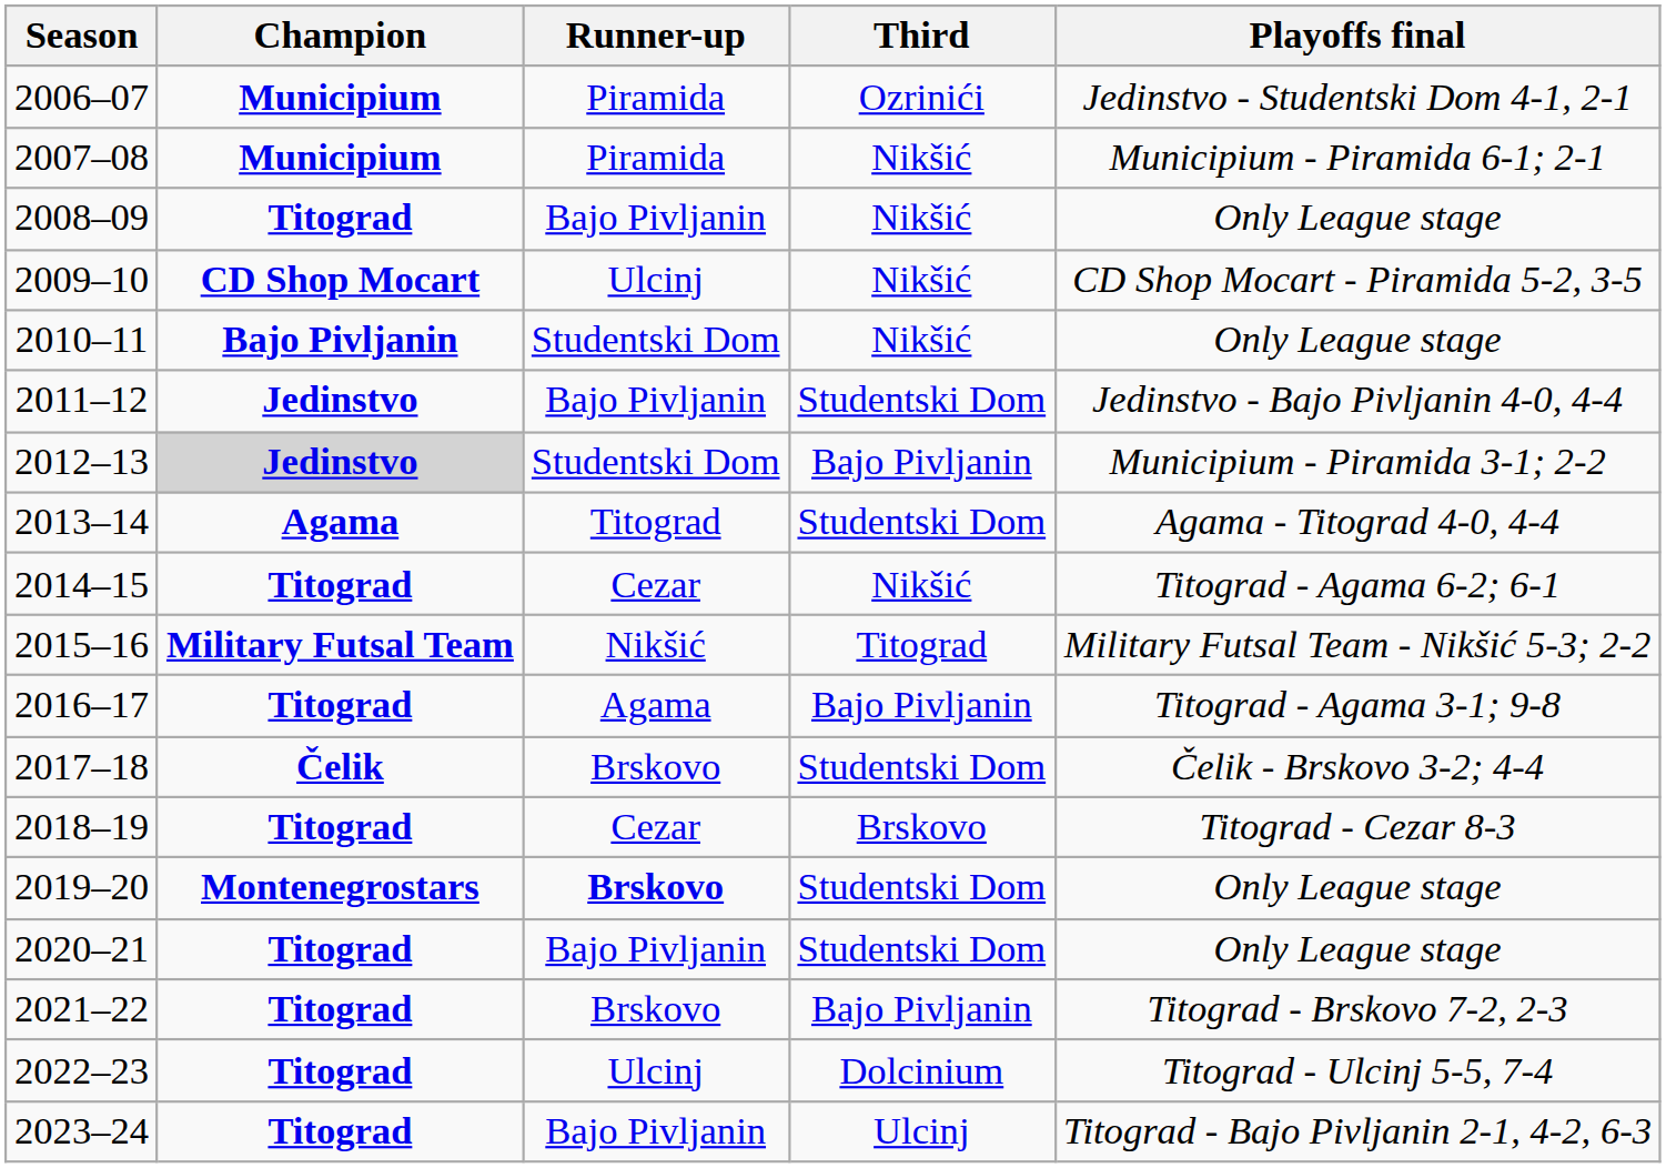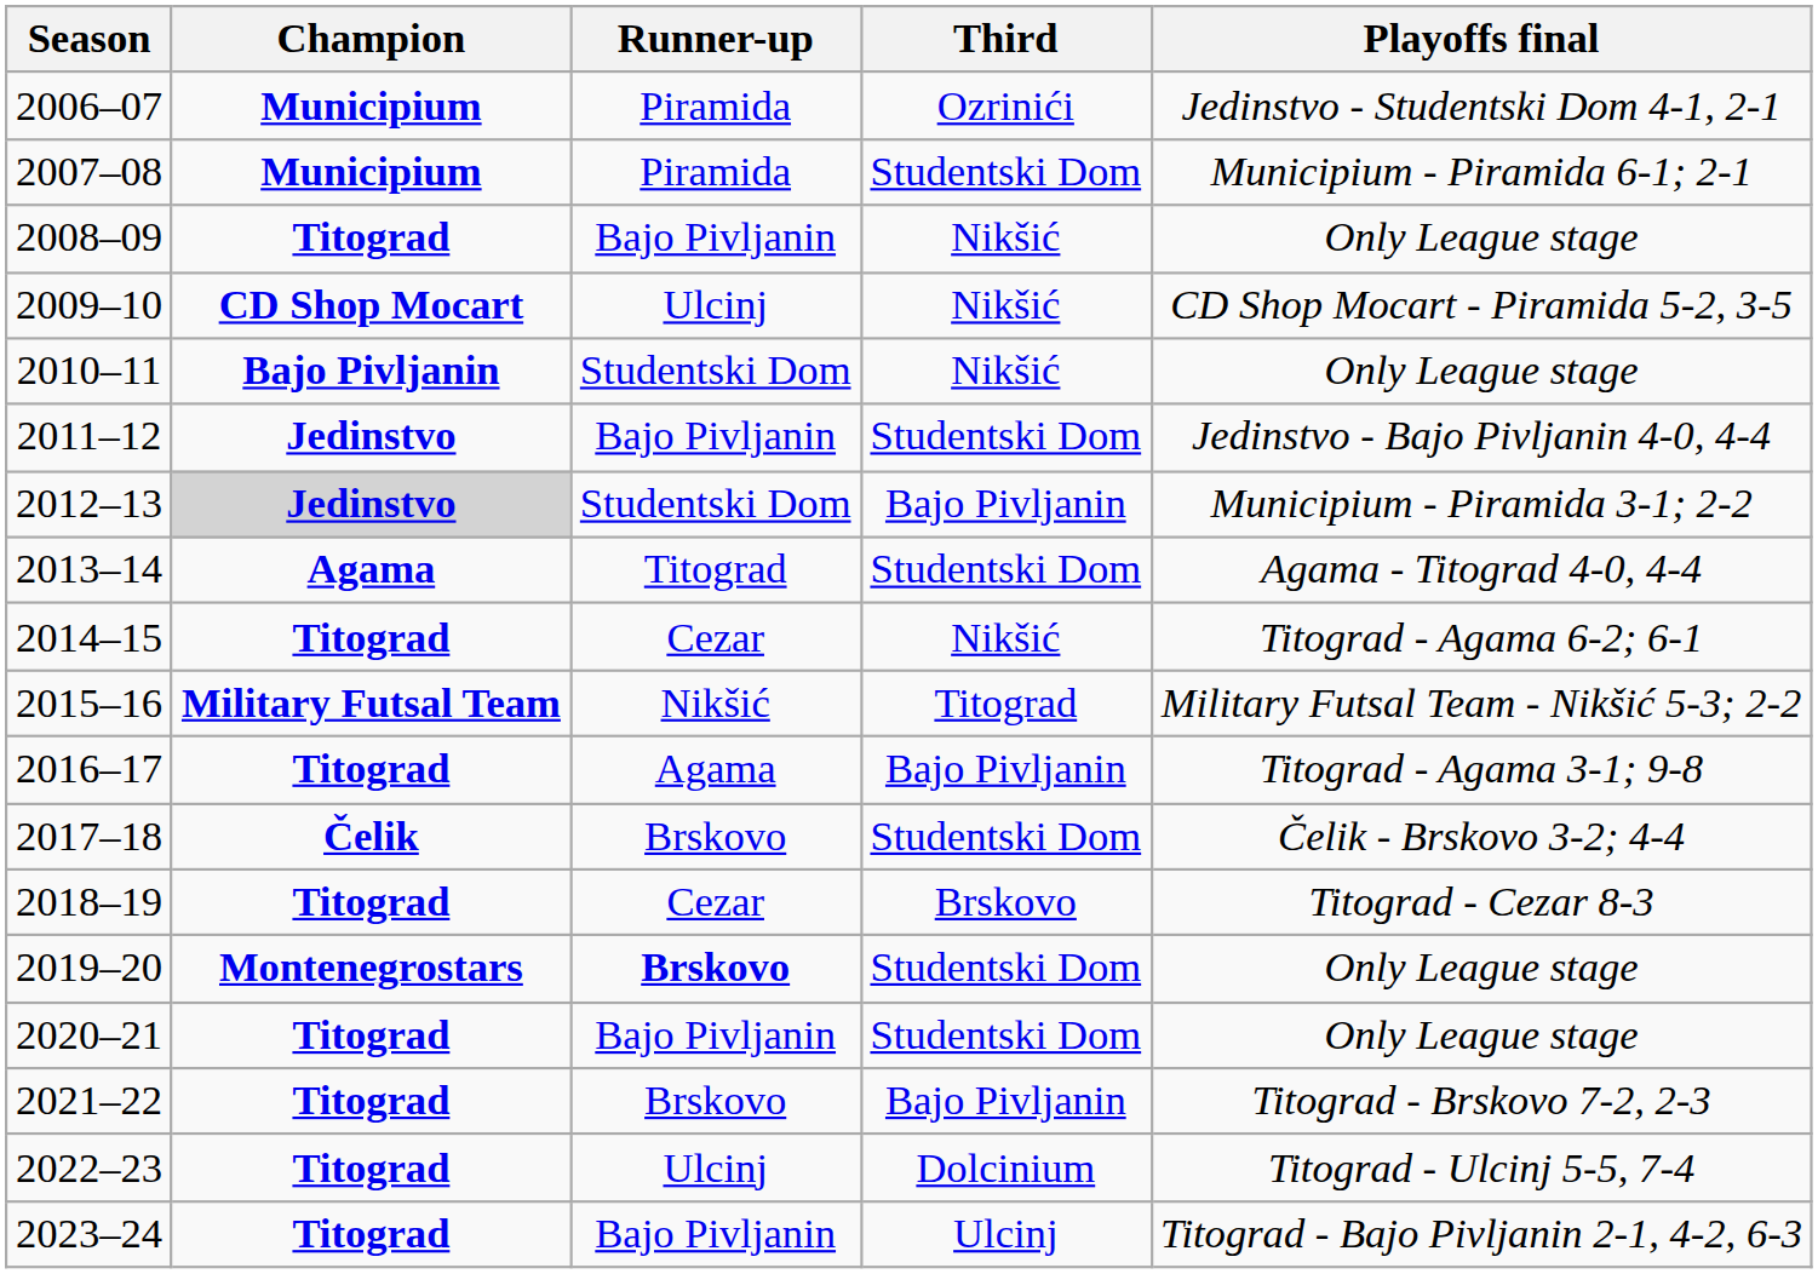 <table class="wikitable sortable" style="text-align: center">
 <tr>
 <th>Season</th>
 <th>Champion</th>
 <th>Runner-up</th>
 <th>Third</th>
 <th>Playoffs final</th>
 </tr>
 <tr>
 <td>2006–07</td>
 <td><strong><a href='#'>Municipium</a></strong></td>
 <td><a href='#'>Piramida</a></td>
 <td><a href='#'>Ozrinići</a></td>
 <td><em>Jedinstvo - Studentski Dom 4-1, 2-1</em></td>
 </tr>
 <tr>
 <td>2007–08</td>
 <td><strong><a href='#'>Municipium</a></strong></td>
 <td><a href='#'>Piramida</a></td>
-<td><a href='#'>Nikšić</a></td>
+<td><a href='#'>Studentski Dom</a></td>
 <td><em>Municipium - Piramida 6-1; 2-1</em></td>
 </tr>
 <tr>
 <td>2008–09</td>
 <td><strong><a href='#'>Titograd</a></strong></td>
 <td><a href='#'>Bajo Pivljanin</a></td>
 <td><a href='#'>Nikšić</a></td>
 <td><em>Only League stage</em></td>
 </tr>
 <tr>
 <td>2009–10</td>
 <td><strong><a href='#'>CD Shop Mocart</a></strong></td>
 <td><a href='#'>Ulcinj</a></td>
 <td><a href='#'>Nikšić</a></td>
 <td><em>CD Shop Mocart - Piramida 5-2, 3-5</em></td>
 </tr>
 <tr>
 <td>2010–11</td>
 <td><strong><a href='#'>Bajo Pivljanin</a></strong></td>
 <td><a href='#'>Studentski Dom</a></td>
 <td><a href='#'>Nikšić</a></td>
 <td><em>Only League stage</em></td>
 </tr>
 <tr>
 <td>2011–12</td>
 <td><strong><a href='#'>Jedinstvo</a></strong></td>
 <td><a href='#'>Bajo Pivljanin</a></td>
 <td><a href='#'>Studentski Dom</a></td>
 <td><em>Jedinstvo - Bajo Pivljanin 4-0, 4-4</em></td>
 </tr>
 <tr>
 <td>2012–13</td>
 <td style="background: lightgrey;"><strong><a href='#'>Jedinstvo</a></strong></td>
 <td><a href='#'>Studentski Dom</a></td>
 <td><a href='#'>Bajo Pivljanin</a></td>
 <td><em>Municipium - Piramida 3-1; 2-2</em></td>
 </tr>
 <tr>
 <td>2013–14</td>
 <td><strong><a href='#'>Agama</a></strong></td>
 <td><a href='#'>Titograd</a></td>
 <td><a href='#'>Studentski Dom</a></td>
 <td><em>Agama - Titograd 4-0, 4-4</em></td>
 </tr>
 <tr>
 <td>2014–15</td>
 <td><strong><a href='#'>Titograd</a></strong></td>
 <td><a href='#'>Cezar</a></td>
 <td><a href='#'>Nikšić</a></td>
 <td><em>Titograd - Agama 6-2; 6-1</em></td>
 </tr>
 <tr>
 <td>2015–16</td>
 <td><strong><a href='#'>Military Futsal Team</a></strong></td>
 <td><a href='#'>Nikšić</a></td>
 <td><a href='#'>Titograd</a></td>
 <td><em>Military Futsal Team - Nikšić 5-3; 2-2</em></td>
 </tr>
 <tr>
 <td>2016–17</td>
 <td><strong><a href='#'>Titograd</a></strong></td>
 <td><a href='#'>Agama</a></td>
 <td><a href='#'>Bajo Pivljanin</a></td>
 <td><em>Titograd - Agama 3-1; 9-8</em></td>
 </tr>
 <tr>
 <td>2017–18</td>
 <td><strong><a href='#'>Čelik</a></strong></td>
 <td><a href='#'>Brskovo</a></td>
 <td><a href='#'>Studentski Dom</a></td>
 <td><em>Čelik - Brskovo 3-2; 4-4</em></td>
 </tr>
 <tr>
 <td>2018–19</td>
 <td><strong><a href='#'>Titograd</a></strong></td>
 <td><a href='#'>Cezar</a></td>
 <td><a href='#'>Brskovo</a></td>
 <td><em>Titograd - Cezar 8-3</em></td>
 </tr>
 <tr>
 <td>2019–20</td>
 <td><strong><a href='#'>Montenegrostars</a></strong></td>
 <td><strong><a href='#'>Brskovo</a></strong></td>
 <td><a href='#'>Studentski Dom</a></td>
 <td><em>Only League stage</em></td>
 </tr>
 <tr>
 <td>2020–21</td>
 <td><strong><a href='#'>Titograd</a></strong></td>
 <td><a href='#'>Bajo Pivljanin</a></td>
 <td><a href='#'>Studentski Dom</a></td>
 <td><em>Only League stage</em></td>
 </tr>
 <tr>
 <td>2021–22</td>
 <td><strong><a href='#'>Titograd</a></strong></td>
 <td><a href='#'>Brskovo</a></td>
 <td><a href='#'>Bajo Pivljanin</a></td>
 <td><em>Titograd - Brskovo 7-2, 2-3</em></td>
 </tr>
 <tr>
 <td>2022–23</td>
 <td><strong><a href='#'>Titograd</a></strong></td>
 <td><a href='#'>Ulcinj</a></td>
 <td><a href='#'>Dolcinium</a></td>
 <td><em>Titograd - Ulcinj 5-5, 7-4</em></td>
 </tr>
 <tr>
 <td>2023–24</td>
 <td><strong><a href='#'>Titograd</a></strong></td>
 <td><a href='#'>Bajo Pivljanin</a></td>
 <td><a href='#'>Ulcinj</a></td>
 <td><em>Titograd - Bajo Pivljanin 2-1, 4-2, 6-3</em></td>
 </tr>
 </table>
